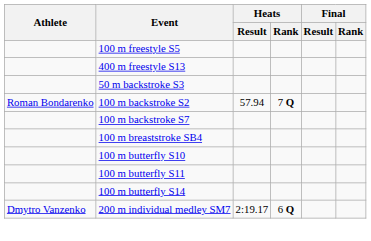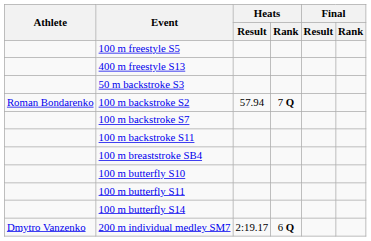 <table class=wikitable style="font-size:90%">
 <tr>
 <th rowspan="2">Athlete</th>
 <th rowspan="2">Event</th>
 <th colspan="2">Heats</th>
 <th colspan="2">Final</th>
 </tr>
 <tr>
 <th>Result</th>
 <th>Rank</th>
 <th>Result</th>
 <th>Rank</th>
 </tr>
 <tr align=center>
 <td align=left> </td>
 <td align=left><a href='#'>100 m freestyle S5</a></td>
 <td></td>
 <td></td>
 <td></td>
 <td></td>
 </tr>
 <tr align=center>
 <td align=left> </td>
 <td align=left><a href='#'>400 m freestyle S13</a></td>
 <td></td>
 <td></td>
 <td></td>
 <td></td>
 </tr>
 <tr align=center>
 <td align=left> </td>
 <td align=left><a href='#'>50 m backstroke S3</a></td>
 <td></td>
 <td></td>
 <td></td>
 <td></td>
 </tr>
 <tr align=center>
 <td align=left><a href='#'>Roman Bondarenko</a></td>
 <td align=left><a href='#'>100 m backstroke S2</a></td>
 <td>57.94</td>
 <td>7 <strong>Q</strong></td>
 <td></td>
 <td></td>
 </tr>
 <tr align=center>
 <td align=left> </td>
 <td align=left><a href='#'>100 m backstroke S7</a></td>
 <td></td>
 <td></td>
 <td></td>
 <td></td>
 </tr>
 <tr align=center>
 <td align=left> </td>
+<td align=left><a href='#'>100 m backstroke S11</a></td>
+<td></td>
+<td></td>
+<td></td>
+<td></td>
+</tr>
+<tr align=center>
+<td align=left> </td>
 <td align=left><a href='#'>100 m breaststroke SB4</a></td>
 <td></td>
 <td></td>
 <td></td>
 <td></td>
 </tr>
 <tr align=center>
 <td align=left> </td>
 <td align=left><a href='#'>100 m butterfly S10</a></td>
 <td></td>
 <td></td>
 <td></td>
 <td></td>
 </tr>
 <tr align=center>
 <td align=left> </td>
 <td align=left><a href='#'>100 m butterfly S11</a></td>
 <td></td>
 <td></td>
 <td></td>
 <td></td>
 </tr>
 <tr align=center>
 <td align=left> </td>
 <td align=left><a href='#'>100 m butterfly S14</a></td>
 <td></td>
 <td></td>
 <td></td>
 <td></td>
 </tr>
 <tr align=center>
 <td align=left><a href='#'>Dmytro Vanzenko</a></td>
 <td align=left><a href='#'>200 m individual medley SM7</a></td>
 <td>2:19.17</td>
 <td>6 <strong>Q</strong></td>
 <td></td>
 <td></td>
 </tr>
 </table>
